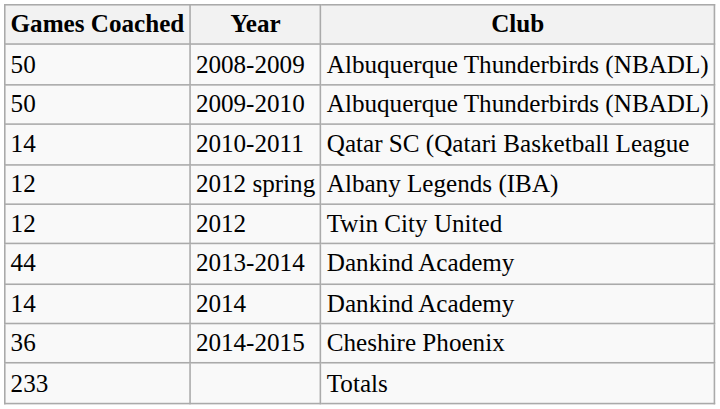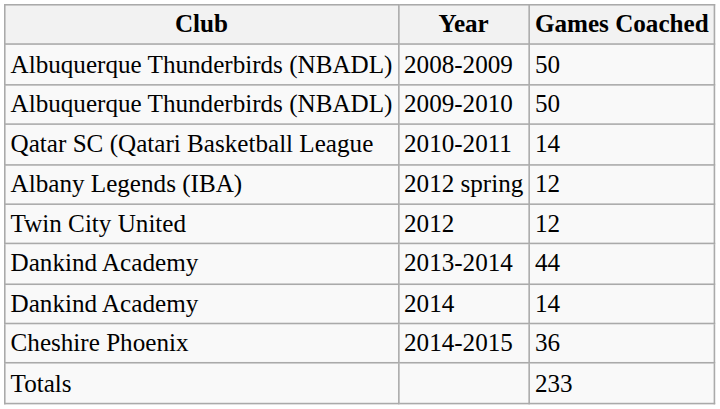 <table class="wikitable">
 <tr>
+<th>Club</th>
+<th>Year</th>
 <th>Games Coached</th>
-<th>Year</th>
-<th>Club</th>
 </tr>
 <tr>
+<td>Albuquerque Thunderbirds (NBADL)</td>
+<td>2008-2009</td>
 <td>50</td>
-<td>2008-2009</td>
-<td>Albuquerque Thunderbirds (NBADL)</td>
 </tr>
 <tr>
+<td>Albuquerque Thunderbirds (NBADL)</td>
+<td>2009-2010</td>
 <td>50</td>
-<td>2009-2010</td>
-<td>Albuquerque Thunderbirds (NBADL)</td>
 </tr>
 <tr>
+<td>Qatar SC (Qatari Basketball League</td>
+<td>2010-2011</td>
 <td>14</td>
-<td>2010-2011</td>
-<td>Qatar SC (Qatari Basketball League</td>
 </tr>
 <tr>
+<td>Albany Legends (IBA)</td>
+<td>2012 spring</td>
 <td>12</td>
-<td>2012 spring</td>
-<td>Albany Legends (IBA)</td>
 </tr>
 <tr>
+<td>Twin City United</td>
+<td>2012</td>
 <td>12</td>
-<td>2012</td>
-<td>Twin City United</td>
 </tr>
 <tr>
+<td>Dankind Academy</td>
+<td>2013-2014</td>
 <td>44</td>
-<td>2013-2014</td>
-<td>Dankind Academy</td>
 </tr>
 <tr>
+<td>Dankind Academy</td>
+<td>2014</td>
 <td>14</td>
-<td>2014</td>
-<td>Dankind Academy</td>
 </tr>
 <tr>
+<td>Cheshire Phoenix</td>
+<td>2014-2015</td>
 <td>36</td>
-<td>2014-2015</td>
-<td>Cheshire Phoenix</td>
 </tr>
 <tr>
+<td>Totals</td>
+<td></td>
 <td>233</td>
-<td></td>
-<td>Totals</td>
 </tr>
 </table>
